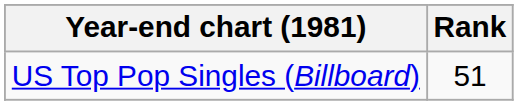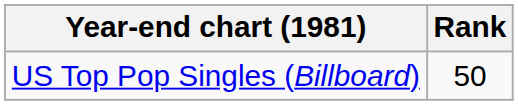 <table class="wikitable">
 <tr>
 <th>Year-end chart (1981)</th>
 <th>Rank</th>
 </tr>
 <tr>
 <td><a href='#'>US Top Pop Singles (<em>Billboard</em>)</a></td>
-<td align="center">51</td>
+<td align="center">50</td>
 </tr>
 </table>
